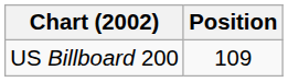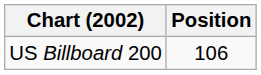 <table class="wikitable">
 <tr>
 <th>Chart (2002)</th>
 <th>Position</th>
 </tr>
 <tr>
 <td>US <em>Billboard</em> 200</td>
-<td align="center">109</td>
+<td align="center">106</td>
 </tr>
 </table>
